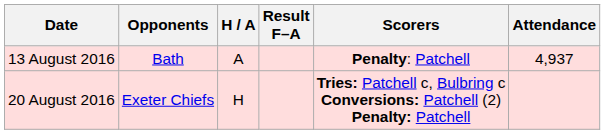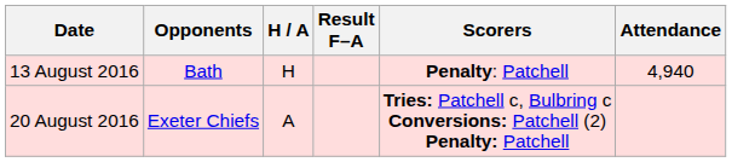 <table class="wikitable" style="text-align:center">
 <tr>
 <th>Date</th>
 <th>Opponents</th>
 <th>H / A</th>
 <th>Result<br>F–A</th>
 <th>Scorers</th>
 <th>Attendance</th>
 </tr>
 <tr bgcolor="ffdddd">
 <td>13 August 2016</td>
 <td><a href='#'>Bath</a></td>
-<td>A</td>
+<td>H</td>
 <td></td>
 <td><strong>Penalty</strong>: <a href='#'>Patchell</a></td>
-<td>4,937</td>
+<td>4,940</td>
 </tr>
 <tr bgcolor="ffdddd">
 <td>20 August 2016</td>
 <td><a href='#'>Exeter Chiefs</a></td>
-<td>H</td>
+<td>A</td>
 <td></td>
 <td><strong>Tries:</strong> <a href='#'>Patchell</a> c, <a href='#'>Bulbring</a> c<br><strong>Conversions:</strong> <a href='#'>Patchell</a> (2)<br><strong>Penalty:</strong> <a href='#'>Patchell</a></td>
 <td></td>
 </tr>
 </table>
